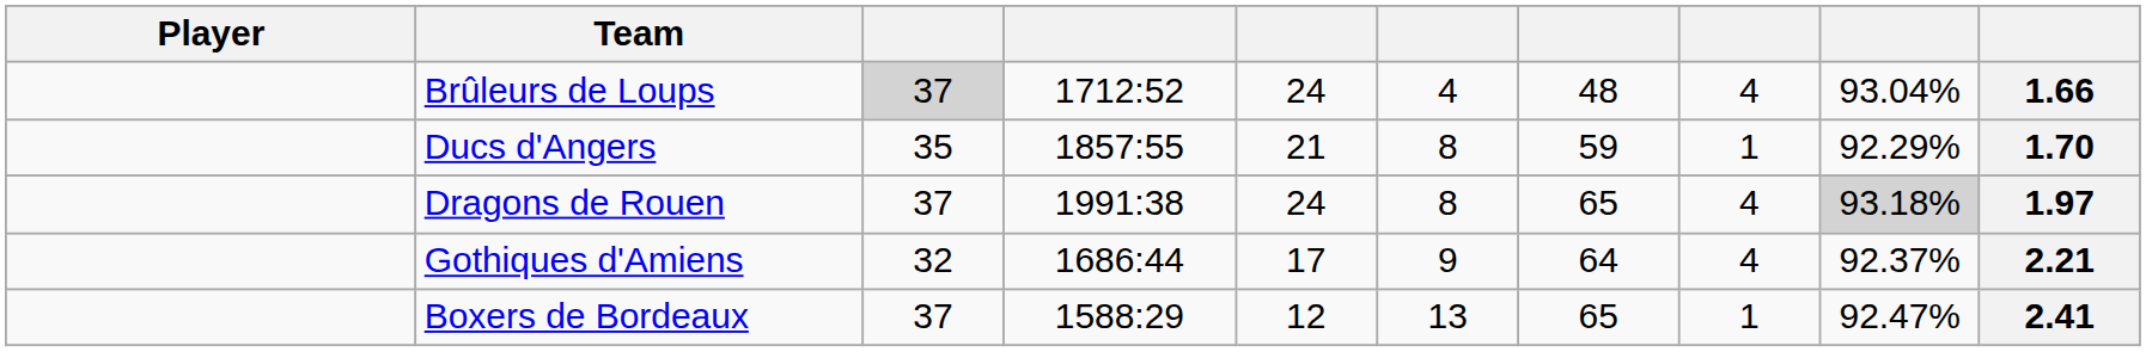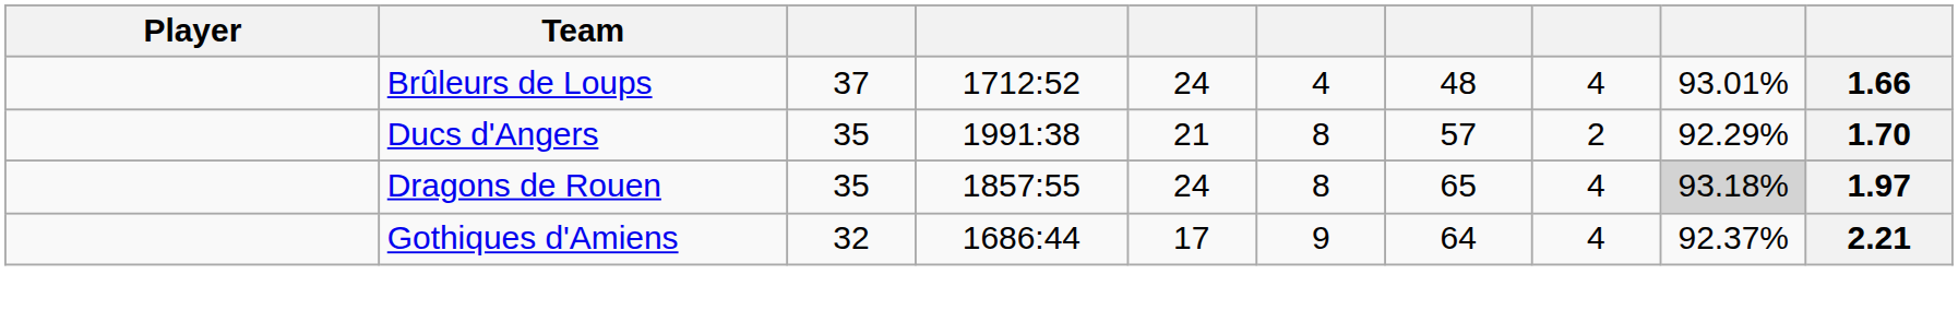 <table class="wikitable sortable" style="text-align: center">
 <tr>
 <th style="width: 11em;">Player</th>
 <th style="width: 12em;">Team</th>
 <th style="width: 3.5em;"></th>
 <th style="width: 6em;"></th>
 <th style="width: 3.5em;"></th>
 <th style="width: 3.5em;"></th>
 <th style="width: 4em;"></th>
 <th style="width: 3.5em;"></th>
 <th style="width: 4em;"></th>
 <th style="width: 4em;"></th>
 </tr>
 <tr>
 <td style="text-align:left;"> </td>
 <td style="text-align:left;"><a href='#'>Brûleurs de Loups</a></td>
-<td style="background: lightgrey;">37</td>
+<td>37</td>
 <td>1712:52</td>
 <td>24</td>
 <td>4</td>
 <td>48</td>
 <td>4</td>
-<td>93.04%</td>
+<td>93.01%</td>
 <th>1.66</th>
 </tr>
 <tr>
 <td style="text-align:left;"> </td>
 <td style="text-align:left;"><a href='#'>Ducs d'Angers</a></td>
 <td>35</td>
-<td>1857:55</td>
+<td>1991:38</td>
 <td>21</td>
 <td>8</td>
-<td>59</td>
-<td>1</td>
+<td>57</td>
+<td>2</td>
 <td>92.29%</td>
 <th>1.70</th>
 </tr>
 <tr>
 <td style="text-align:left;"> </td>
 <td style="text-align:left;"><a href='#'>Dragons de Rouen</a></td>
-<td>37</td>
-<td>1991:38</td>
+<td>35</td>
+<td>1857:55</td>
 <td>24</td>
 <td>8</td>
 <td>65</td>
 <td>4</td>
 <td style="background: lightgrey;">93.18%</td>
 <th>1.97</th>
 </tr>
 <tr>
 <td style="text-align:left;"> </td>
 <td style="text-align:left;"><a href='#'>Gothiques d'Amiens</a></td>
 <td>32</td>
 <td>1686:44</td>
 <td>17</td>
 <td>9</td>
 <td>64</td>
 <td>4</td>
 <td>92.37%</td>
 <th>2.21</th>
 </tr>
-<tr>
-<td style="text-align:left;"> </td>
-<td style="text-align:left;"><a href='#'>Boxers de Bordeaux</a></td>
-<td>37</td>
-<td>1588:29</td>
-<td>12</td>
-<td>13</td>
-<td>65</td>
-<td>1</td>
-<td>92.47%</td>
-<th>2.41</th>
-</tr>
 </table>
